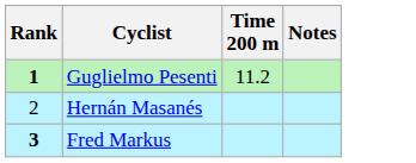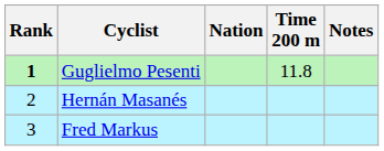 <table class="wikitable sortable" style="text-align:center">
 <tr>
 <th>Rank</th>
 <th>Cyclist</th>
+<th>Nation</th>
 <th>Time<br>200 m</th>
 <th>Notes</th>
 </tr>
 <tr bgcolor=bbf3bb>
 <td><strong>1</strong></td>
 <td align=left><a href='#'>Guglielmo Pesenti</a></td>
-<td>11.2</td>
+<td align=left></td>
+<td>11.8</td>
 <td></td>
 </tr>
 <tr bgcolor=bbf3ff>
 <td>2</td>
 <td align=left><a href='#'>Hernán Masanés</a></td>
+<td align=left></td>
 <td></td>
 <td></td>
 </tr>
 <tr bgcolor=bbf3ff>
-<td><strong>3</strong></td>
+<td>3</td>
 <td align=left><a href='#'>Fred Markus</a></td>
+<td align=left></td>
 <td></td>
 <td></td>
 </tr>
 </table>
